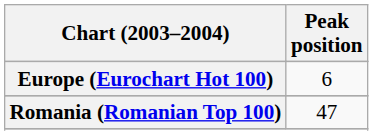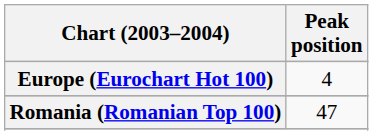 <table class="wikitable sortable plainrowheaders" style="text-align:center">
 <tr>
 <th scope="col">Chart (2003–2004)</th>
 <th scope="col">Peak<br>position</th>
 </tr>
 <tr>
 </tr>
 <tr>
 </tr>
 <tr>
 </tr>
 <tr>
 </tr>
 <tr>
 </tr>
 <tr>
 </tr>
 <tr>
 <th scope="row">Europe (<a href='#'>Eurochart Hot 100</a>)</th>
-<td>6</td>
+<td>4</td>
 </tr>
 <tr>
 </tr>
 <tr>
 </tr>
 <tr>
 </tr>
 <tr>
 </tr>
 <tr>
 </tr>
 <tr>
 </tr>
 <tr>
 </tr>
 <tr>
 <th scope="row">Romania (<a href='#'>Romanian Top 100</a>)</th>
 <td>47</td>
 </tr>
 <tr>
 </tr>
 <tr>
 </tr>
 <tr>
 </tr>
 <tr>
 </tr>
 </table>
